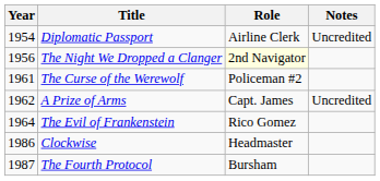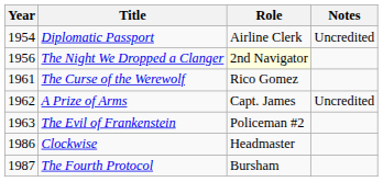 <table class="wikitable">
 <tr>
 <th>Year</th>
 <th>Title</th>
 <th>Role</th>
 <th>Notes</th>
 </tr>
 <tr>
 <td>1954</td>
 <td><em><a href='#'>Diplomatic Passport</a></em></td>
 <td>Airline Clerk</td>
 <td>Uncredited</td>
 </tr>
 <tr>
 <td>1956</td>
 <td><em><a href='#'>The Night We Dropped a Clanger</a></em></td>
 <td style="background: lightyellow;">2nd Navigator</td>
 <td></td>
 </tr>
 <tr>
 <td>1961</td>
 <td><em><a href='#'>The Curse of the Werewolf</a></em></td>
-<td>Policeman #2</td>
+<td>Rico Gomez</td>
 <td></td>
 </tr>
 <tr>
 <td>1962</td>
 <td><em><a href='#'>A Prize of Arms</a></em></td>
 <td>Capt. James</td>
 <td>Uncredited</td>
 </tr>
 <tr>
-<td>1964</td>
+<td>1963</td>
 <td><em><a href='#'>The Evil of Frankenstein</a></em></td>
-<td>Rico Gomez</td>
+<td>Policeman #2</td>
 <td></td>
 </tr>
 <tr>
 <td>1986</td>
 <td><em><a href='#'>Clockwise</a></em></td>
 <td>Headmaster</td>
 <td></td>
 </tr>
 <tr>
 <td>1987</td>
 <td><em><a href='#'>The Fourth Protocol</a></em></td>
 <td>Bursham</td>
 <td></td>
 </tr>
 </table>
